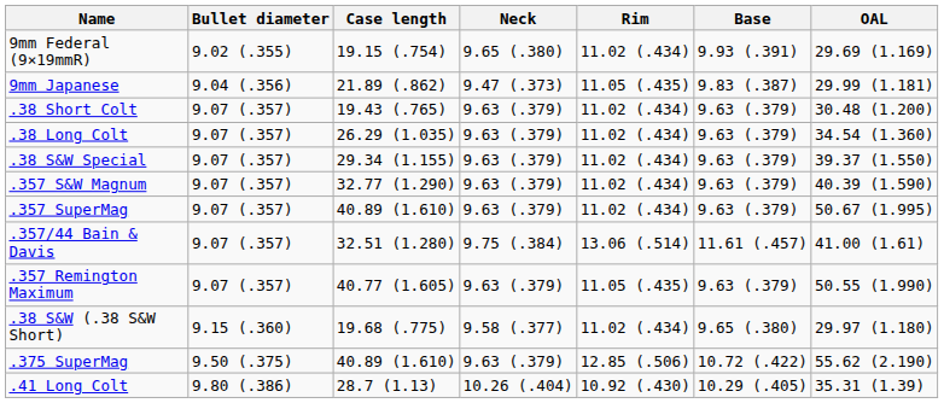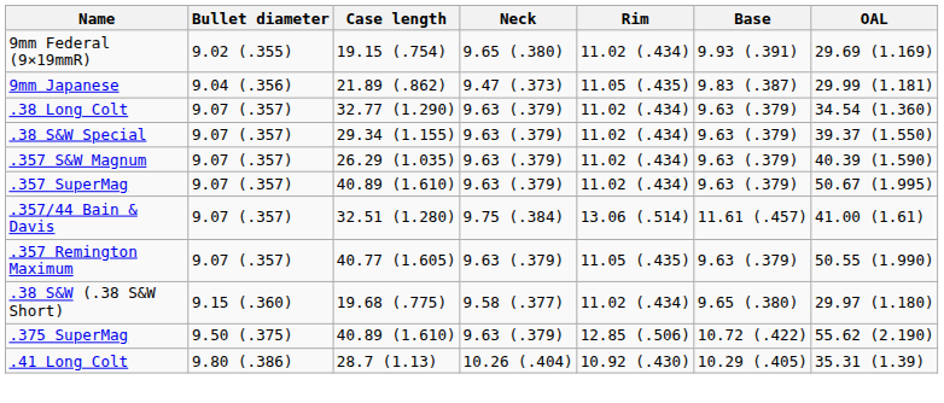 <table class="wikitable sortable" ="font-size: 9pt; width:700px; text-align:center">
 <tr>
 <th style="width:150px">Name</th>
 <th>Bullet diameter</th>
 <th>Case length</th>
 <th>Neck</th>
 <th>Rim</th>
 <th>Base</th>
 <th>OAL</th>
 </tr>
 <tr>
 <td>9mm Federal (9×19mmR)</td>
 <td>9.02 (.355)</td>
 <td>19.15 (.754)</td>
 <td>9.65 (.380)</td>
 <td>11.02 (.434)</td>
 <td>9.93 (.391)</td>
 <td>29.69 (1.169)</td>
 </tr>
 <tr>
 <td><a href='#'>9mm Japanese</a></td>
 <td>9.04 (.356)</td>
 <td>21.89 (.862)</td>
 <td>9.47 (.373)</td>
 <td>11.05 (.435)</td>
 <td>9.83 (.387)</td>
 <td>29.99 (1.181)</td>
 </tr>
 <tr>
-<td><a href='#'>.38 Short Colt</a></td>
-<td>9.07 (.357)</td>
-<td>19.43 (.765)</td>
-<td>9.63 (.379)</td>
-<td>11.02 (.434)</td>
-<td>9.63 (.379)</td>
-<td>30.48 (1.200)</td>
-</tr>
-<tr>
 <td><a href='#'>.38 Long Colt</a></td>
 <td>9.07 (.357)</td>
-<td>26.29 (1.035)</td>
+<td>32.77 (1.290)</td>
 <td>9.63 (.379)</td>
 <td>11.02 (.434)</td>
 <td>9.63 (.379)</td>
 <td>34.54 (1.360)</td>
 </tr>
 <tr>
 <td><a href='#'>.38 S&W Special</a></td>
 <td>9.07 (.357)</td>
 <td>29.34 (1.155)</td>
 <td>9.63 (.379)</td>
 <td>11.02 (.434)</td>
 <td>9.63 (.379)</td>
 <td>39.37 (1.550)</td>
 </tr>
 <tr>
 <td><a href='#'>.357 S&W Magnum</a></td>
 <td>9.07 (.357)</td>
-<td>32.77 (1.290)</td>
+<td>26.29 (1.035)</td>
 <td>9.63 (.379)</td>
 <td>11.02 (.434)</td>
 <td>9.63 (.379)</td>
 <td>40.39 (1.590)</td>
 </tr>
 <tr>
 <td><a href='#'>.357 SuperMag</a></td>
 <td>9.07 (.357)</td>
 <td>40.89 (1.610)</td>
 <td>9.63 (.379)</td>
 <td>11.02 (.434)</td>
 <td>9.63 (.379)</td>
 <td>50.67 (1.995)</td>
 </tr>
 <tr>
 <td><a href='#'>.357/44 Bain & Davis</a></td>
 <td>9.07 (.357)</td>
 <td>32.51 (1.280)</td>
 <td>9.75 (.384)</td>
 <td>13.06 (.514)</td>
 <td>11.61 (.457)</td>
 <td>41.00 (1.61)</td>
 </tr>
 <tr>
 <td><a href='#'>.357 Remington Maximum</a></td>
 <td>9.07 (.357)</td>
 <td>40.77 (1.605)</td>
 <td>9.63 (.379)</td>
 <td>11.05 (.435)</td>
 <td>9.63 (.379)</td>
 <td>50.55 (1.990)</td>
 </tr>
 <tr>
 <td><a href='#'>.38 S&W</a> (.38 S&W Short)</td>
 <td>9.15 (.360)</td>
 <td>19.68 (.775)</td>
 <td>9.58 (.377)</td>
 <td>11.02 (.434)</td>
 <td>9.65 (.380)</td>
 <td>29.97 (1.180)</td>
 </tr>
 <tr>
 <td><a href='#'>.375 SuperMag</a></td>
 <td>9.50 (.375)</td>
 <td>40.89 (1.610)</td>
 <td>9.63 (.379)</td>
 <td>12.85 (.506)</td>
 <td>10.72 (.422)</td>
 <td>55.62 (2.190)</td>
 </tr>
 <tr>
 <td><a href='#'>.41 Long Colt</a></td>
 <td>9.80 (.386)</td>
 <td>28.7 (1.13)</td>
 <td>10.26 (.404)</td>
 <td>10.92 (.430)</td>
 <td>10.29 (.405)</td>
 <td>35.31 (1.39)</td>
 </tr>
 </table>
